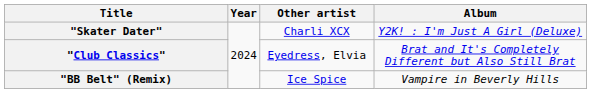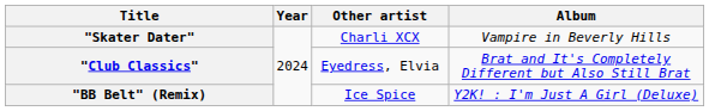 <table class="wikitable plainrowheaders" style="text-align:center;">
 <tr>
 <th scope="col" style="width:20em;">Title</th>
 <th scope="col">Year</th>
 <th scope="col" style="width:10em;">Other artist</th>
 <th scope="col" style="width:19em;">Album</th>
 </tr>
 <tr>
 <th scope="row">"Skater Dater"</th>
 <td rowspan="3">2024</td>
 <td><a href='#'>Charli XCX</a></td>
-<td><em><a href='#'>Y2K! : I'm Just A Girl (Deluxe)</a></em></td>
+<td><em>Vampire in Beverly Hills</em></td>
 </tr>
 <tr>
 <th scope="row">"<a href='#'>Club Classics</a>"</th>
 <td><a href='#'>Eyedress</a>, Elvia</td>
 <td><em><a href='#'>Brat and It's Completely Different but Also Still Brat</a></em></td>
 </tr>
 <tr>
 <th scope="row">"BB Belt" (Remix)</th>
 <td><a href='#'>Ice Spice</a></td>
-<td><em>Vampire in Beverly Hills</em></td>
+<td><em><a href='#'>Y2K! : I'm Just A Girl (Deluxe)</a></em></td>
 </tr>
 </table>
